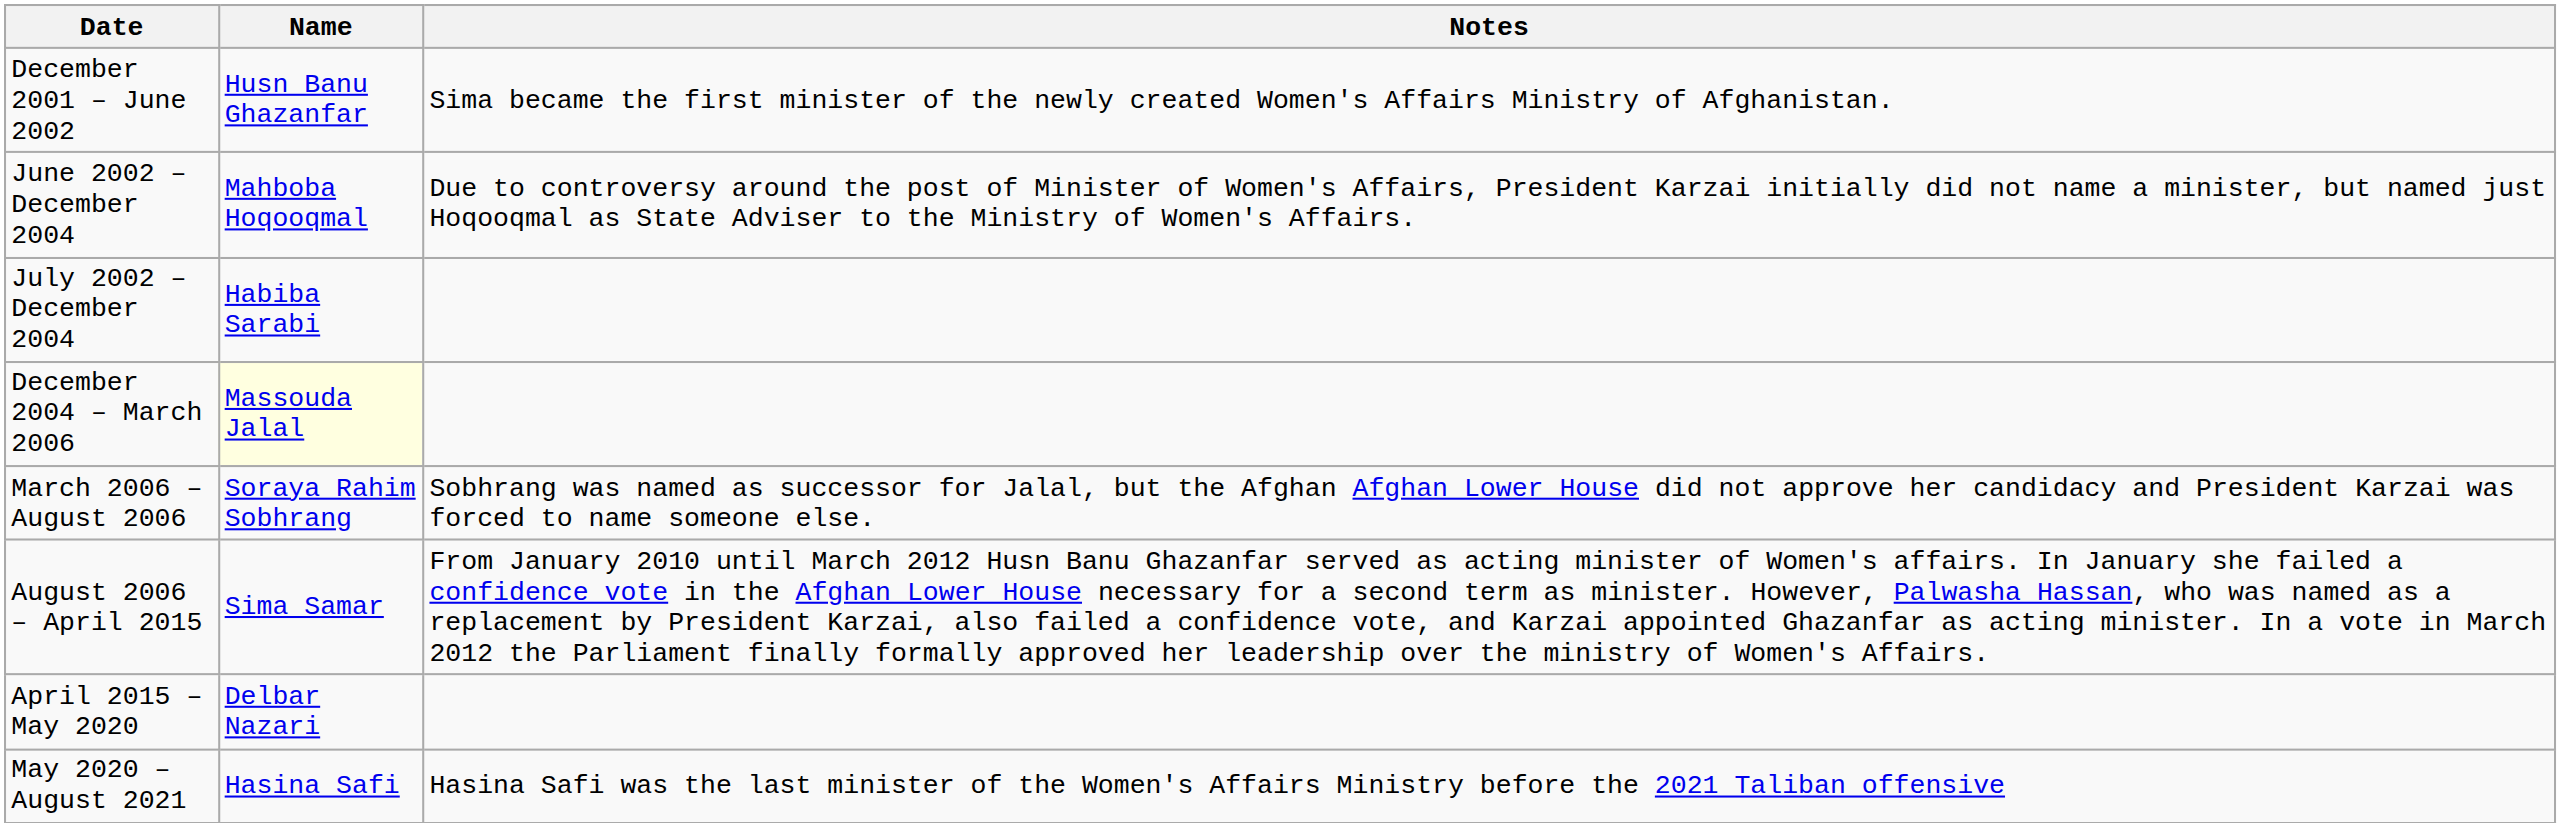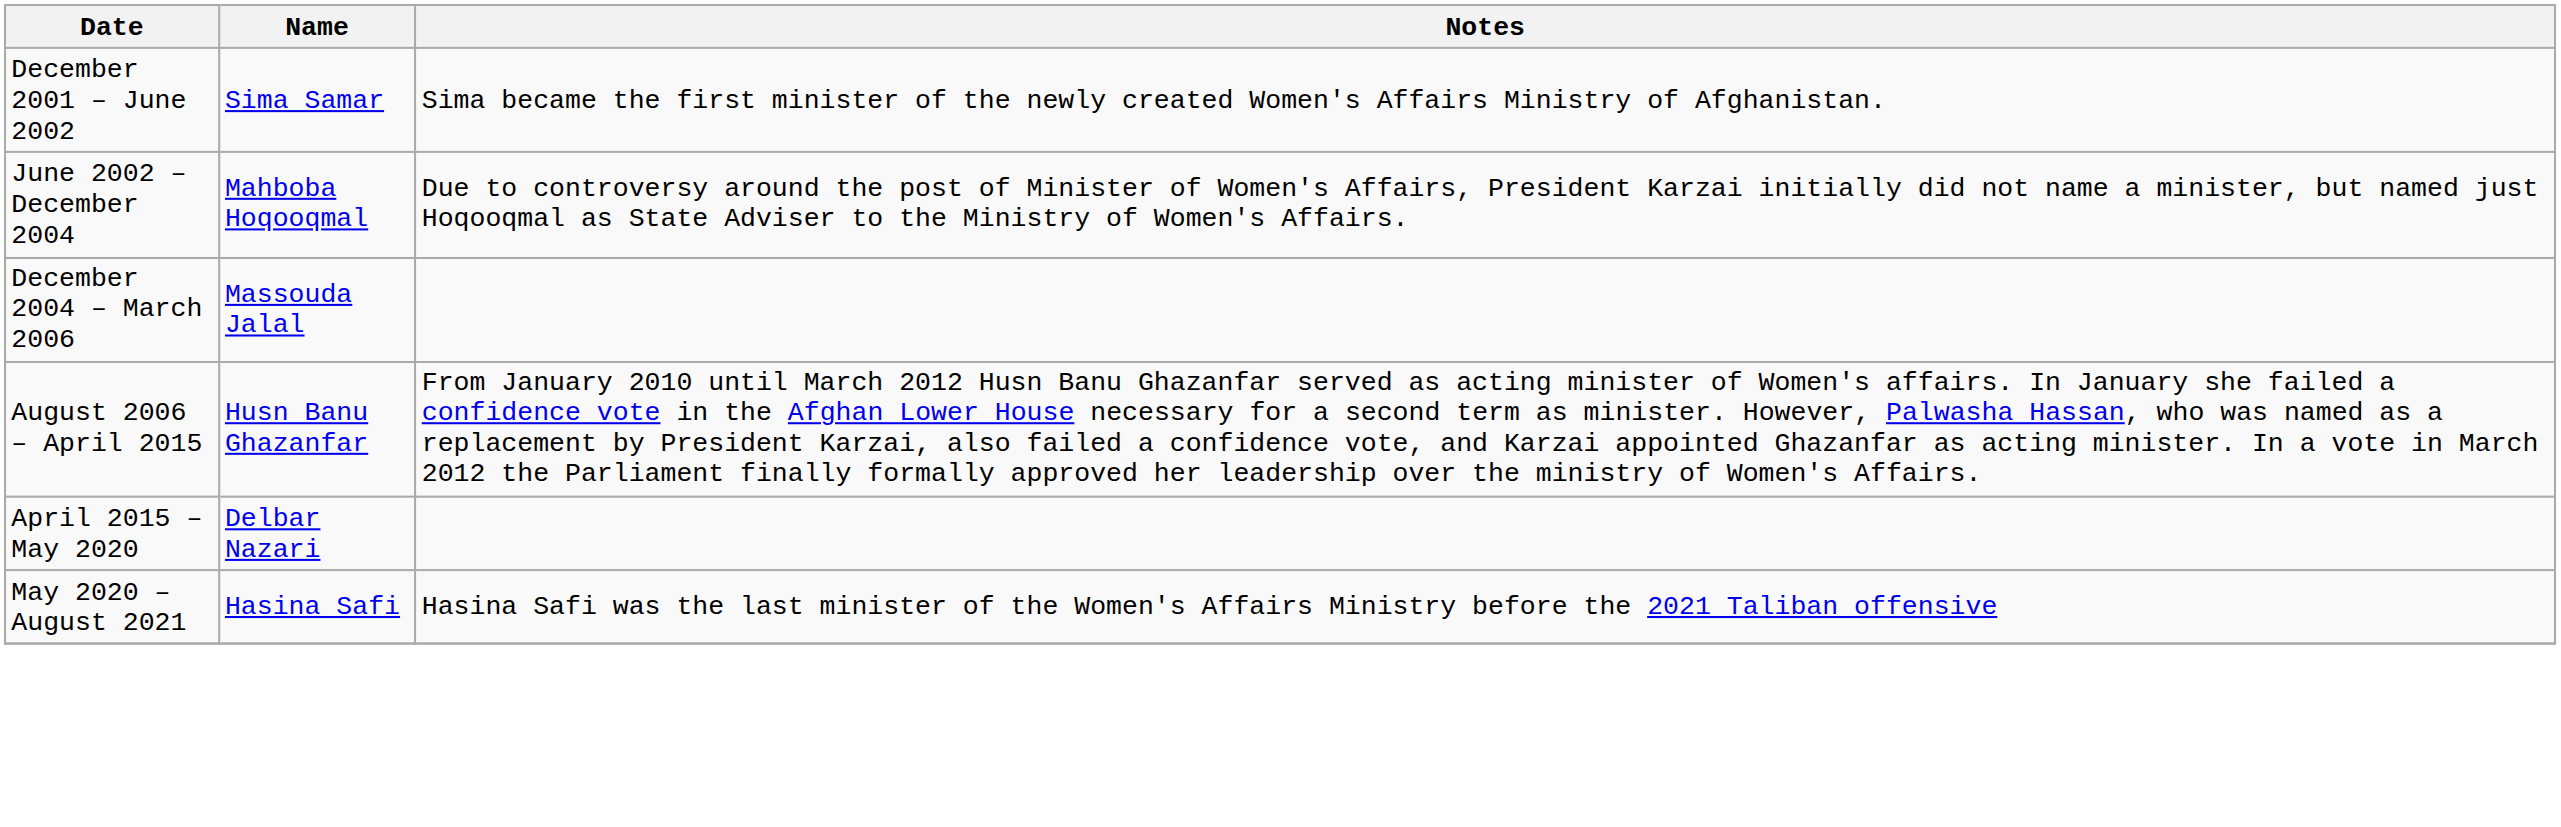 <table class="wikitable">
 <tr>
 <th>Date</th>
 <th>Name</th>
 <th>Notes</th>
 </tr>
 <tr>
 <td>December 2001 – June 2002</td>
-<td><a href='#'>Husn Banu Ghazanfar</a></td>
+<td><a href='#'>Sima Samar</a></td>
 <td>Sima became the first minister of the newly created Women's Affairs Ministry of Afghanistan.</td>
 </tr>
 <tr>
 <td>June 2002 – December 2004</td>
 <td><a href='#'>Mahboba Hoqooqmal</a></td>
 <td>Due to controversy around the post of Minister of Women's Affairs, President Karzai initially did not name a minister, but named just Hoqooqmal as State Adviser to the Ministry of Women's Affairs.</td>
 </tr>
 <tr>
-<td>July 2002 – December 2004</td>
-<td><a href='#'>Habiba Sarabi</a></td>
+<td>December 2004 – March 2006</td>
+<td><a href='#'>Massouda Jalal</a></td>
 <td></td>
 </tr>
 <tr>
-<td>December 2004 – March 2006</td>
-<td style="background: lightyellow;"><a href='#'>Massouda Jalal</a></td>
-<td></td>
-</tr>
-<tr>
-<td>March 2006 – August 2006</td>
-<td><a href='#'>Soraya Rahim Sobhrang</a></td>
-<td>Sobhrang was named as successor for Jalal, but the Afghan <a href='#'>Afghan Lower House</a> did not approve her candidacy and President Karzai was forced to name someone else.</td>
-</tr>
-<tr>
 <td>August 2006 – April 2015</td>
-<td><a href='#'>Sima Samar</a></td>
+<td><a href='#'>Husn Banu Ghazanfar</a></td>
 <td>From January 2010 until March 2012 Husn Banu Ghazanfar served as acting minister of Women's affairs. In January she failed a <a href='#'>confidence vote</a> in the <a href='#'>Afghan Lower House</a> necessary for a second term as minister. However, <a href='#'>Palwasha Hassan</a>, who was named as a replacement by President Karzai, also failed a confidence vote, and Karzai appointed Ghazanfar as acting minister. In a vote in March 2012 the Parliament finally formally approved her leadership over the ministry of Women's Affairs.</td>
 </tr>
 <tr>
 <td>April 2015 – May 2020</td>
 <td><a href='#'>Delbar Nazari</a></td>
 <td></td>
 </tr>
 <tr>
 <td>May 2020 – August 2021</td>
 <td><a href='#'>Hasina Safi</a></td>
 <td>Hasina Safi was the last minister of the Women's Affairs Ministry before the <a href='#'>2021 Taliban offensive</a></td>
 </tr>
 <tr>
 </tr>
 </table>
